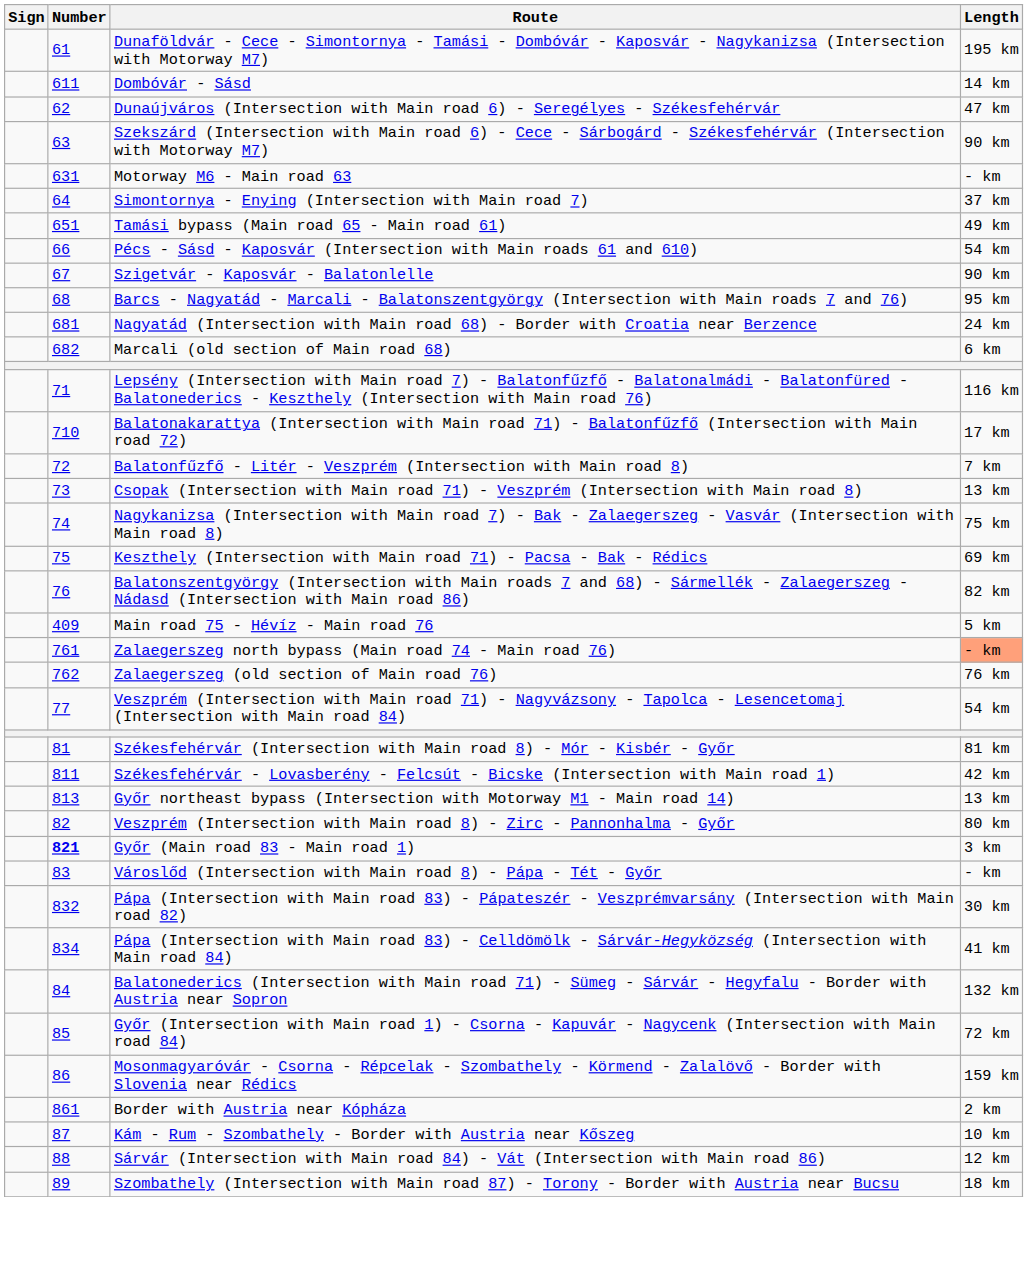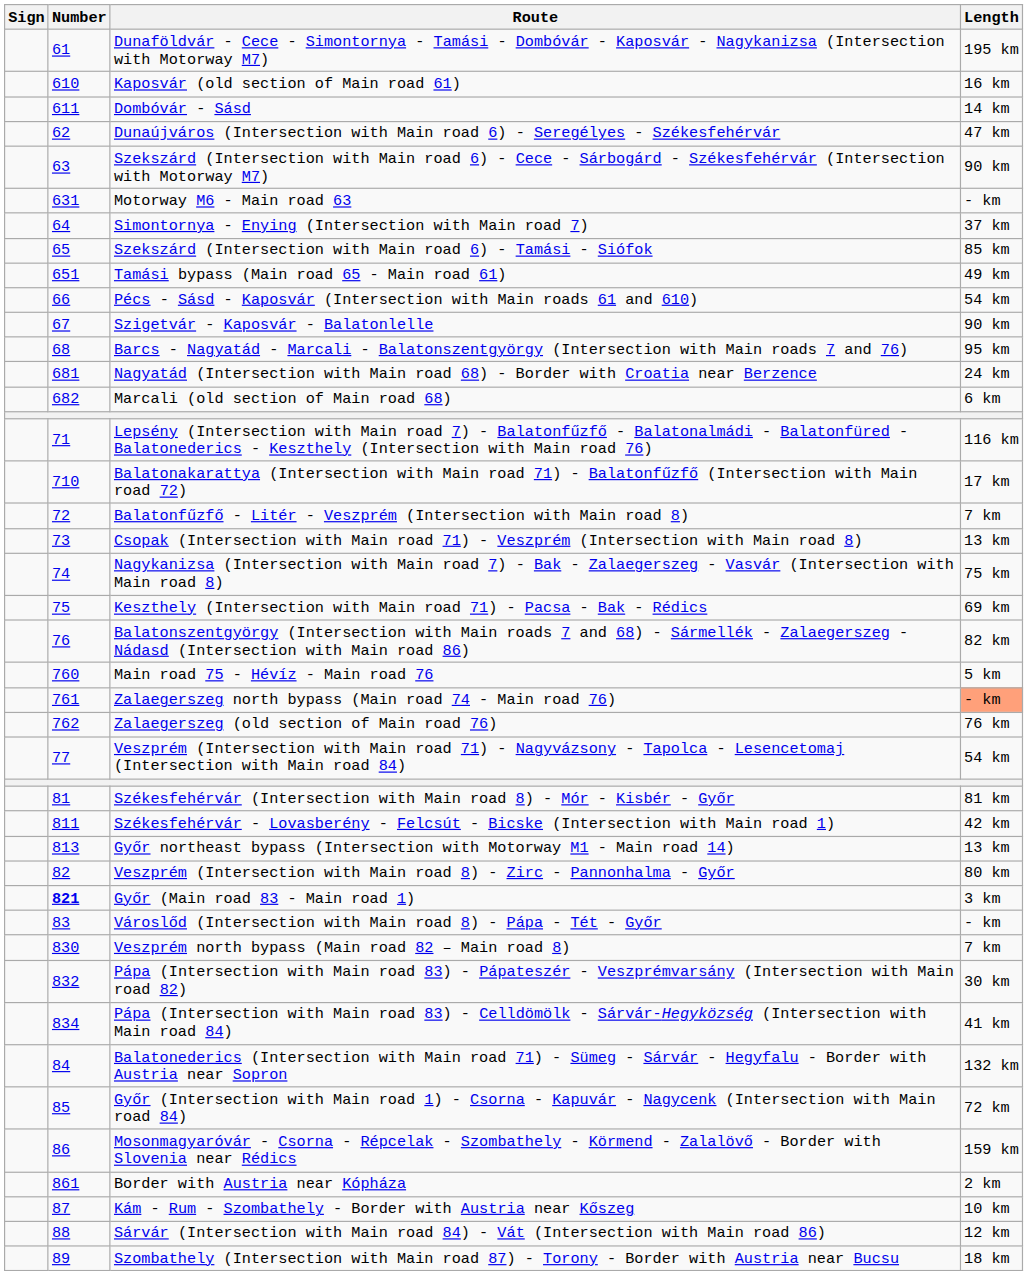 <table class="wikitable">
 <tr>
 <th>Sign</th>
 <th>Number</th>
 <th>Route</th>
 <th>Length</th>
 </tr>
 <tr>
 <td></td>
 <td><a href='#'>61</a></td>
 <td><a href='#'>Dunaföldvár</a> - <a href='#'>Cece</a> - <a href='#'>Simontornya</a> - <a href='#'>Tamási</a> - <a href='#'>Dombóvár</a> - <a href='#'>Kaposvár</a> - <a href='#'>Nagykanizsa</a> (Intersection with Motorway <a href='#'>M7</a>)</td>
 <td>195 km</td>
+</tr>
+<tr>
+<td></td>
+<td><a href='#'>610</a></td>
+<td><a href='#'>Kaposvár</a> (old section of Main road <a href='#'>61</a>)</td>
+<td>16 km</td>
 </tr>
 <tr>
 <td></td>
 <td><a href='#'>611</a></td>
 <td><a href='#'>Dombóvár</a> - <a href='#'>Sásd</a></td>
 <td>14 km</td>
 </tr>
 <tr>
 <td></td>
 <td><a href='#'>62</a></td>
 <td><a href='#'>Dunaújváros</a> (Intersection with Main road <a href='#'>6</a>) - <a href='#'>Seregélyes</a> - <a href='#'>Székesfehérvár</a></td>
 <td>47 km</td>
 </tr>
 <tr>
 <td></td>
 <td><a href='#'>63</a></td>
 <td><a href='#'>Szekszárd</a> (Intersection with Main road <a href='#'>6</a>) - <a href='#'>Cece</a> - <a href='#'>Sárbogárd</a> - <a href='#'>Székesfehérvár</a> (Intersection with Motorway <a href='#'>M7</a>)</td>
 <td>90 km</td>
 </tr>
 <tr>
 <td></td>
 <td><a href='#'>631</a></td>
 <td>Motorway <a href='#'>M6</a> - Main road <a href='#'>63</a></td>
 <td>- km</td>
 </tr>
 <tr>
 <td></td>
 <td><a href='#'>64</a></td>
 <td><a href='#'>Simontornya</a> - <a href='#'>Enying</a> (Intersection with Main road <a href='#'>7</a>)</td>
 <td>37 km</td>
+</tr>
+<tr>
+<td></td>
+<td><a href='#'>65</a></td>
+<td><a href='#'>Szekszárd</a> (Intersection with Main road <a href='#'>6</a>) - <a href='#'>Tamási</a> - <a href='#'>Siófok</a></td>
+<td>85 km</td>
 </tr>
 <tr>
 <td></td>
 <td><a href='#'>651</a></td>
 <td><a href='#'>Tamási</a> bypass (Main road <a href='#'>65</a> - Main road <a href='#'>61</a>)</td>
 <td>49 km</td>
 </tr>
 <tr>
 <td></td>
 <td><a href='#'>66</a></td>
 <td><a href='#'>Pécs</a> - <a href='#'>Sásd</a> - <a href='#'>Kaposvár</a> (Intersection with Main roads <a href='#'>61</a> and <a href='#'>610</a>)</td>
 <td>54 km</td>
 </tr>
 <tr>
 <td></td>
 <td><a href='#'>67</a></td>
 <td><a href='#'>Szigetvár</a> - <a href='#'>Kaposvár</a> - <a href='#'>Balatonlelle</a></td>
 <td>90 km</td>
 </tr>
 <tr>
 <td></td>
 <td><a href='#'>68</a></td>
 <td><a href='#'>Barcs</a> - <a href='#'>Nagyatád</a> - <a href='#'>Marcali</a> - <a href='#'>Balatonszentgyörgy</a> (Intersection with Main roads <a href='#'>7</a> and <a href='#'>76</a>)</td>
 <td>95 km</td>
 </tr>
 <tr>
 <td></td>
 <td><a href='#'>681</a></td>
 <td><a href='#'>Nagyatád</a> (Intersection with Main road <a href='#'>68</a>) - Border with <a href='#'>Croatia</a>  near <a href='#'>Berzence</a></td>
 <td>24 km</td>
 </tr>
 <tr>
 <td></td>
 <td><a href='#'>682</a></td>
 <td>Marcali (old section of Main road <a href='#'>68</a>)</td>
 <td>6 km</td>
 </tr>
 <tr>
 <th colspan="4"></th>
 </tr>
 <tr>
 <td></td>
 <td><a href='#'>71</a></td>
 <td><a href='#'>Lepsény</a> (Intersection with Main road <a href='#'>7</a>) - <a href='#'>Balatonfűzfő</a> - <a href='#'>Balatonalmádi</a> - <a href='#'>Balatonfüred</a> - <a href='#'>Balatonederics</a> - <a href='#'>Keszthely</a> (Intersection with Main road <a href='#'>76</a>)</td>
 <td>116 km</td>
 </tr>
 <tr>
 <td></td>
 <td><a href='#'>710</a></td>
 <td><a href='#'>Balatonakarattya</a> (Intersection with Main road <a href='#'>71</a>) - <a href='#'>Balatonfűzfő</a> (Intersection with Main road <a href='#'>72</a>)</td>
 <td>17 km</td>
 </tr>
 <tr>
 <td></td>
 <td><a href='#'>72</a></td>
 <td><a href='#'>Balatonfűzfő</a> - <a href='#'>Litér</a> - <a href='#'>Veszprém</a> (Intersection with Main road <a href='#'>8</a>)</td>
 <td>7 km</td>
 </tr>
 <tr>
 <td></td>
 <td><a href='#'>73</a></td>
 <td><a href='#'>Csopak</a> (Intersection with Main road <a href='#'>71</a>) - <a href='#'>Veszprém</a> (Intersection with Main road <a href='#'>8</a>)</td>
 <td>13 km</td>
 </tr>
 <tr>
 <td></td>
 <td><a href='#'>74</a></td>
 <td><a href='#'>Nagykanizsa</a> (Intersection with Main road <a href='#'>7</a>) - <a href='#'>Bak</a> - <a href='#'>Zalaegerszeg</a> - <a href='#'>Vasvár</a> (Intersection with Main road <a href='#'>8</a>)</td>
 <td>75 km</td>
 </tr>
 <tr>
 <td></td>
 <td><a href='#'>75</a></td>
 <td><a href='#'>Keszthely</a> (Intersection with Main road <a href='#'>71</a>) - <a href='#'>Pacsa</a> - <a href='#'>Bak</a> - <a href='#'>Rédics</a></td>
 <td>69 km</td>
 </tr>
 <tr>
 <td></td>
 <td><a href='#'>76</a></td>
 <td><a href='#'>Balatonszentgyörgy</a> (Intersection with Main roads <a href='#'>7</a> and <a href='#'>68</a>) - <a href='#'>Sármellék</a> - <a href='#'>Zalaegerszeg</a> - <a href='#'>Nádasd</a> (Intersection with Main road <a href='#'>86</a>)</td>
 <td>82 km</td>
 </tr>
 <tr>
 <td></td>
-<td><a href='#'>409</a></td>
+<td><a href='#'>760</a></td>
 <td>Main road <a href='#'>75</a> - <a href='#'>Hévíz</a> - Main road <a href='#'>76</a></td>
 <td>5 km</td>
 </tr>
 <tr>
 <td></td>
 <td><a href='#'>761</a></td>
 <td><a href='#'>Zalaegerszeg</a> north bypass (Main road <a href='#'>74</a> - Main road <a href='#'>76</a>)</td>
 <td style="background: lightsalmon;">- km</td>
 </tr>
 <tr>
 <td></td>
 <td><a href='#'>762</a></td>
 <td><a href='#'>Zalaegerszeg</a> (old section of Main road <a href='#'>76</a>)</td>
 <td>76 km</td>
 </tr>
 <tr>
 <td></td>
 <td><a href='#'>77</a></td>
 <td><a href='#'>Veszprém</a> (Intersection with Main road <a href='#'>71</a>) - <a href='#'>Nagyvázsony</a> - <a href='#'>Tapolca</a> - <a href='#'>Lesencetomaj</a> (Intersection with Main road <a href='#'>84</a>)</td>
 <td>54 km</td>
 </tr>
 <tr>
 <th colspan="4"></th>
 </tr>
 <tr>
 <td></td>
 <td><a href='#'>81</a></td>
 <td><a href='#'>Székesfehérvár</a> (Intersection with Main road <a href='#'>8</a>) - <a href='#'>Mór</a> - <a href='#'>Kisbér</a> - <a href='#'>Győr</a></td>
 <td>81 km</td>
 </tr>
 <tr>
 <td></td>
 <td><a href='#'>811</a></td>
 <td><a href='#'>Székesfehérvár</a> - <a href='#'>Lovasberény</a> - <a href='#'>Felcsút</a> - <a href='#'>Bicske</a> (Intersection with Main road <a href='#'>1</a>)</td>
 <td>42 km</td>
 </tr>
 <tr>
 <td></td>
 <td><a href='#'>813</a></td>
 <td><a href='#'>Győr</a> northeast bypass (Intersection with Motorway <a href='#'>M1</a> - Main road <a href='#'>14</a>)</td>
 <td>13 km</td>
 </tr>
 <tr>
 <td></td>
 <td><a href='#'>82</a></td>
 <td><a href='#'>Veszprém</a> (Intersection with Main road <a href='#'>8</a>) - <a href='#'>Zirc</a> - <a href='#'>Pannonhalma</a> - <a href='#'>Győr</a></td>
 <td>80 km</td>
 </tr>
 <tr>
 <td></td>
 <td><strong><a href='#'>821</a></strong></td>
 <td><a href='#'>Győr</a> (Main road <a href='#'>83</a> - Main road <a href='#'>1</a>)</td>
 <td>3 km</td>
 </tr>
 <tr>
 <td></td>
 <td><a href='#'>83</a></td>
 <td><a href='#'>Városlőd</a> (Intersection with Main road <a href='#'>8</a>) - <a href='#'>Pápa</a> - <a href='#'>Tét</a> - <a href='#'>Győr</a></td>
 <td>- km</td>
 </tr>
 <tr>
 <td></td>
+<td><a href='#'>830</a></td>
+<td><a href='#'>Veszprém</a> north bypass (Main road <a href='#'>82</a> – Main road <a href='#'>8</a>)</td>
+<td>7 km</td>
+</tr>
+<tr>
+<td></td>
 <td><a href='#'>832</a></td>
 <td><a href='#'>Pápa</a> (Intersection with Main road <a href='#'>83</a>) - <a href='#'>Pápateszér</a> - <a href='#'>Veszprémvarsány</a> (Intersection with Main road <a href='#'>82</a>)</td>
 <td>30 km</td>
 </tr>
 <tr>
 <td></td>
 <td><a href='#'>834</a></td>
 <td><a href='#'>Pápa</a> (Intersection with Main road <a href='#'>83</a>) - <a href='#'>Celldömölk</a> - <a href='#'>Sárvár-<em>Hegyközség</em></a> (Intersection with Main road <a href='#'>84</a>)</td>
 <td>41 km</td>
 </tr>
 <tr>
 <td></td>
 <td><a href='#'>84</a></td>
 <td><a href='#'>Balatonederics</a> (Intersection with Main road <a href='#'>71</a>) - <a href='#'>Sümeg</a> - <a href='#'>Sárvár</a> - <a href='#'>Hegyfalu</a> - Border with <a href='#'>Austria</a>  near <a href='#'>Sopron</a></td>
 <td>132 km</td>
 </tr>
 <tr>
 <td></td>
 <td><a href='#'>85</a></td>
 <td><a href='#'>Győr</a> (Intersection with Main road <a href='#'>1</a>) - <a href='#'>Csorna</a> - <a href='#'>Kapuvár</a> - <a href='#'>Nagycenk</a> (Intersection with Main road <a href='#'>84</a>)</td>
 <td>72 km</td>
 </tr>
 <tr>
 <td></td>
 <td><a href='#'>86</a></td>
 <td><a href='#'>Mosonmagyaróvár</a> - <a href='#'>Csorna</a> - <a href='#'>Répcelak</a> - <a href='#'>Szombathely</a> - <a href='#'>Körmend</a> - <a href='#'>Zalalövő</a> - Border with <a href='#'>Slovenia</a>  near <a href='#'>Rédics</a></td>
 <td>159 km</td>
 </tr>
 <tr>
 <td></td>
 <td><a href='#'>861</a></td>
 <td>Border with <a href='#'>Austria</a>  near <a href='#'>Kópháza</a></td>
 <td>2 km</td>
 </tr>
 <tr>
 <td></td>
 <td><a href='#'>87</a></td>
 <td><a href='#'>Kám</a> - <a href='#'>Rum</a> - <a href='#'>Szombathely</a> - Border with <a href='#'>Austria</a>  near <a href='#'>Kőszeg</a></td>
 <td>10 km</td>
 </tr>
 <tr>
 <td></td>
 <td><a href='#'>88</a></td>
 <td><a href='#'>Sárvár</a> (Intersection with Main road <a href='#'>84</a>) - <a href='#'>Vát</a> (Intersection with Main road <a href='#'>86</a>)</td>
 <td>12 km</td>
 </tr>
 <tr>
 <td></td>
 <td><a href='#'>89</a></td>
 <td><a href='#'>Szombathely</a> (Intersection with Main road <a href='#'>87</a>) - <a href='#'>Torony</a> - Border with <a href='#'>Austria</a>  near <a href='#'>Bucsu</a></td>
 <td>18 km</td>
 </tr>
 </table>
